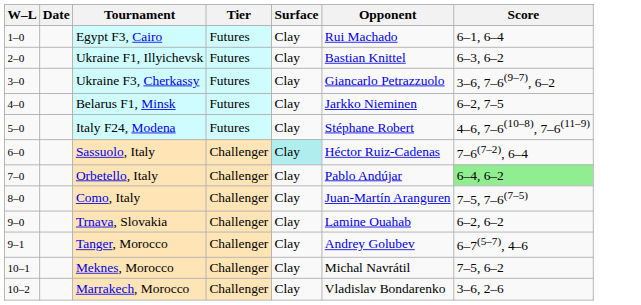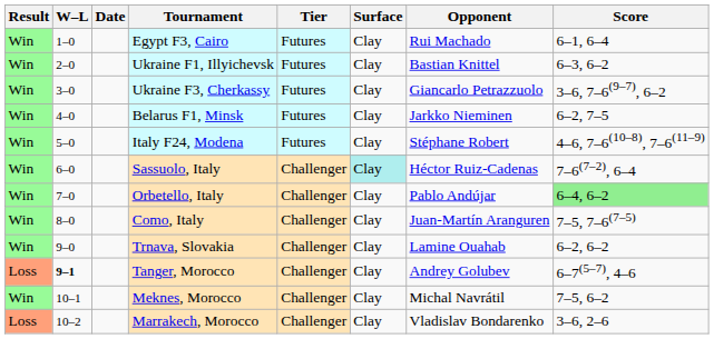 <table class="sortable wikitable">
 <tr>
+<th>Result</th>
 <th class=unsortable>W–L</th>
 <th>Date</th>
 <th>Tournament</th>
 <th>Tier</th>
 <th>Surface</th>
 <th>Opponent</th>
 <th class=unsortable>Score</th>
 </tr>
 <tr>
+<td bgcolor=98FB98>Win</td>
 <td><small>1–0</small></td>
 <td></td>
 <td style=background:#cffcff>Egypt F3, <a href='#'>Cairo</a></td>
 <td style=background:#cffcff>Futures</td>
 <td>Clay</td>
 <td> <a href='#'>Rui Machado</a></td>
 <td>6–1, 6–4</td>
 </tr>
 <tr>
+<td bgcolor=98FB98>Win</td>
 <td><small>2–0</small></td>
 <td></td>
 <td style=background:#cffcff>Ukraine F1, Illyichevsk</td>
 <td style=background:#cffcff>Futures</td>
 <td>Clay</td>
 <td> <a href='#'>Bastian Knittel</a></td>
 <td>6–3, 6–2</td>
 </tr>
 <tr>
+<td bgcolor=98FB98>Win</td>
 <td><small>3–0</small></td>
 <td></td>
 <td style=background:#cffcff>Ukraine F3, <a href='#'>Cherkassy</a></td>
 <td style=background:#cffcff>Futures</td>
 <td>Clay</td>
 <td> <a href='#'>Giancarlo Petrazzuolo</a></td>
 <td>3–6, 7–6<sup>(9–7)</sup>, 6–2</td>
 </tr>
 <tr>
+<td bgcolor=98FB98>Win</td>
 <td><small>4–0</small></td>
 <td></td>
 <td style=background:#cffcff>Belarus F1, <a href='#'>Minsk</a></td>
 <td style=background:#cffcff>Futures</td>
 <td>Clay</td>
 <td> <a href='#'>Jarkko Nieminen</a></td>
 <td>6–2, 7–5</td>
 </tr>
 <tr>
+<td bgcolor=98FB98>Win</td>
 <td><small>5–0</small></td>
 <td></td>
 <td style=background:#cffcff>Italy F24, <a href='#'>Modena</a></td>
 <td style=background:#cffcff>Futures</td>
 <td>Clay</td>
 <td> <a href='#'>Stéphane Robert</a></td>
 <td>4–6, 7–6<sup>(10–8)</sup>, 7–6<sup>(11–9)</sup></td>
 </tr>
 <tr>
+<td bgcolor=98FB98>Win</td>
 <td><small>6–0</small></td>
 <td></td>
 <td style=background:moccasin><a href='#'>Sassuolo</a>, Italy</td>
 <td style=background:moccasin>Challenger</td>
 <td style="background: paleturquoise;">Clay</td>
 <td> <a href='#'>Héctor Ruiz-Cadenas</a></td>
 <td>7–6<sup>(7–2)</sup>, 6–4</td>
 </tr>
 <tr>
+<td bgcolor=98FB98>Win</td>
 <td><small>7–0</small></td>
 <td></td>
 <td style=background:moccasin><a href='#'>Orbetello</a>, Italy</td>
 <td style=background:moccasin>Challenger</td>
 <td>Clay</td>
 <td> <a href='#'>Pablo Andújar</a></td>
 <td style="background: lightgreen;">6–4, 6–2</td>
 </tr>
 <tr>
+<td bgcolor=98FB98>Win</td>
 <td><small>8–0</small></td>
 <td></td>
 <td style=background:moccasin><a href='#'>Como</a>, Italy</td>
 <td style=background:moccasin>Challenger</td>
 <td>Clay</td>
 <td> <a href='#'>Juan-Martín Aranguren</a></td>
 <td>7–5, 7–6<sup>(7–5)</sup></td>
 </tr>
 <tr>
+<td bgcolor=98FB98>Win</td>
 <td><small>9–0</small></td>
 <td></td>
 <td style=background:moccasin><a href='#'>Trnava</a>, Slovakia</td>
 <td style=background:moccasin>Challenger</td>
 <td>Clay</td>
 <td> <a href='#'>Lamine Ouahab</a></td>
 <td>6–2, 6–2</td>
 </tr>
 <tr>
-<td><small>9–1</small></td>
+<td bgcolor=FFA07A>Loss</td>
+<td><strong><small>9–1</small></strong></td>
 <td></td>
 <td style=background:moccasin><a href='#'>Tanger</a>, Morocco</td>
 <td style=background:moccasin>Challenger</td>
 <td>Clay</td>
 <td> <a href='#'>Andrey Golubev</a></td>
 <td>6–7<sup>(5–7)</sup>, 4–6</td>
 </tr>
 <tr>
+<td bgcolor=98FB98>Win</td>
 <td><small>10–1</small></td>
 <td></td>
 <td style=background:moccasin><a href='#'>Meknes</a>, Morocco</td>
 <td style=background:moccasin>Challenger</td>
 <td>Clay</td>
 <td> Michal Navrátil</td>
 <td>7–5, 6–2</td>
 </tr>
 <tr>
+<td bgcolor=FFA07A>Loss</td>
 <td><small>10–2</small></td>
 <td></td>
 <td style=background:moccasin><a href='#'>Marrakech</a>, Morocco</td>
 <td style=background:moccasin>Challenger</td>
 <td>Clay</td>
 <td> Vladislav Bondarenko</td>
 <td>3–6, 2–6</td>
 </tr>
 </table>
